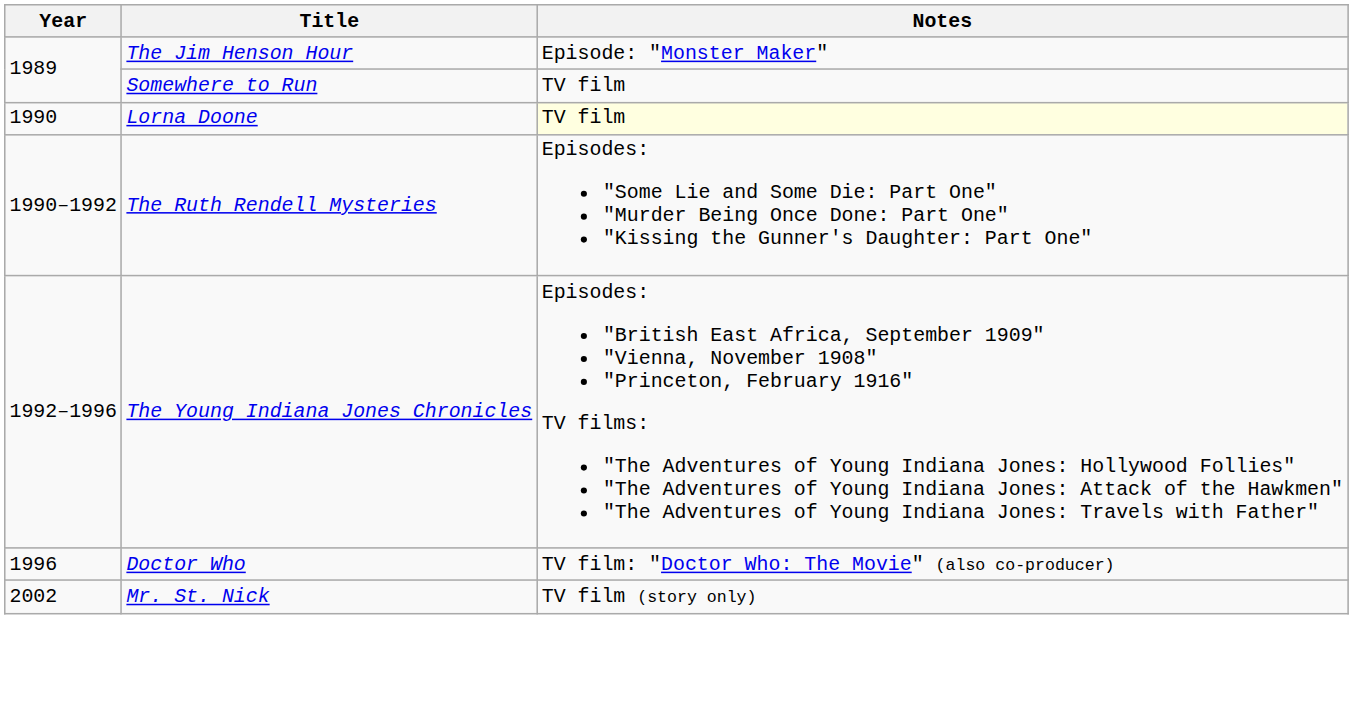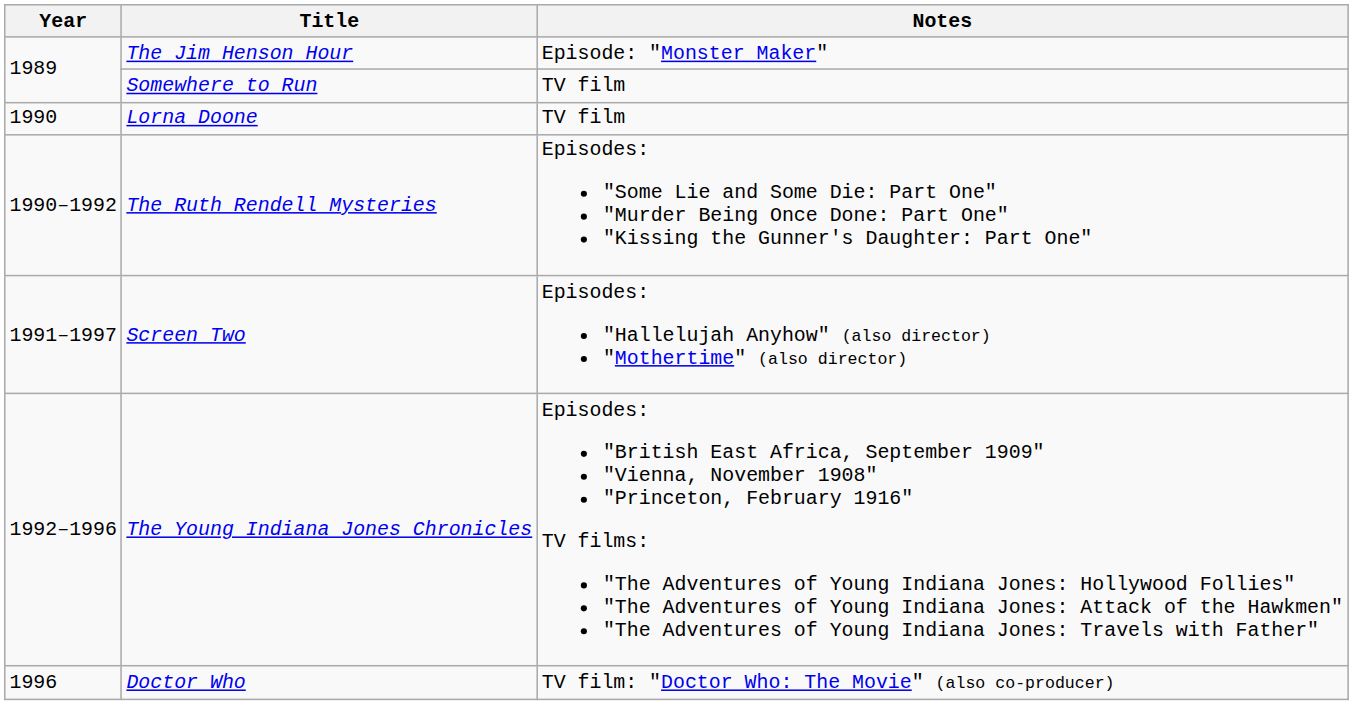 <table class="wikitable sortable">
 <tr>
 <th>Year</th>
 <th>Title</th>
 <th>Notes</th>
 </tr>
 <tr>
 <td rowspan="2">1989</td>
 <td><em><a href='#'>The Jim Henson Hour</a></em></td>
 <td>Episode: "<a href='#'>Monster Maker</a>"</td>
 </tr>
 <tr>
 <td><em><a href='#'>Somewhere to Run</a></em></td>
 <td>TV film</td>
 </tr>
 <tr>
 <td>1990</td>
 <td><em><a href='#'>Lorna Doone</a></em></td>
-<td style="background: lightyellow;">TV film</td>
+<td>TV film</td>
 </tr>
 <tr>
 <td>1990–1992</td>
 <td><em><a href='#'>The Ruth Rendell Mysteries</a></em></td>
 <td>Episodes:<br><ul><li>"Some Lie and Some Die: Part One"</li><li>"Murder Being Once Done: Part One"</li><li>"Kissing the Gunner's Daughter: Part One"</li></ul></td>
+</tr>
+<tr>
+<td>1991–1997</td>
+<td><em><a href='#'>Screen Two</a></em></td>
+<td>Episodes:<br><ul><li>"Hallelujah Anyhow" <small>(also director)</small></li><li>"<a href='#'>Mothertime</a>" <small>(also director)</small></li></ul></td>
 </tr>
 <tr>
 <td>1992–1996</td>
 <td><em><a href='#'>The Young Indiana Jones Chronicles</a></em></td>
 <td>Episodes:<br><ul><li>"British East Africa, September 1909"</li><li>"Vienna, November 1908"</li><li>"Princeton, February 1916"</li></ul>TV films:<ul><li>"The Adventures of Young Indiana Jones: Hollywood Follies"</li><li>"The Adventures of Young Indiana Jones: Attack of the Hawkmen"</li><li>"The Adventures of Young Indiana Jones: Travels with Father"</li></ul></td>
 </tr>
 <tr>
 <td>1996</td>
 <td><em><a href='#'>Doctor Who</a></em></td>
 <td>TV film: "<a href='#'>Doctor Who: The Movie</a>" <small>(also co-producer)</small></td>
 </tr>
-<tr>
-<td>2002</td>
-<td><em><a href='#'>Mr. St. Nick</a></em></td>
-<td>TV film <small>(story only)</small></td>
-</tr>
 </table>
